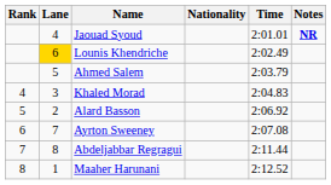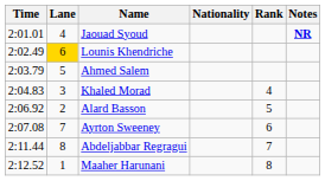 <table class="wikitable sortable" style="text-align:center">
 <tr>
-<th>Rank</th>
+<th>Time</th>
 <th>Lane</th>
 <th>Name</th>
 <th>Nationality</th>
-<th>Time</th>
+<th>Rank</th>
 <th>Notes</th>
 </tr>
 <tr>
-<td></td>
+<td>2:01.01</td>
 <td>4</td>
 <td align=left><a href='#'>Jaouad Syoud</a></td>
 <td align=left></td>
-<td>2:01.01</td>
+<td></td>
 <td><strong><a href='#'>NR</a></strong></td>
 </tr>
 <tr>
-<td></td>
+<td>2:02.49</td>
 <td style="background: gold;">6</td>
 <td align=left><a href='#'>Lounis Khendriche</a></td>
 <td align=left></td>
-<td>2:02.49</td>
+<td></td>
 <td></td>
 </tr>
 <tr>
-<td></td>
+<td>2:03.79</td>
 <td>5</td>
 <td align=left><a href='#'>Ahmed Salem</a></td>
 <td align=left></td>
-<td>2:03.79</td>
+<td></td>
 <td></td>
 </tr>
 <tr>
-<td>4</td>
+<td>2:04.83</td>
 <td>3</td>
 <td align=left><a href='#'>Khaled Morad</a></td>
 <td align=left></td>
-<td>2:04.83</td>
+<td>4</td>
 <td></td>
 </tr>
 <tr>
-<td>5</td>
+<td>2:06.92</td>
 <td>2</td>
 <td align=left><a href='#'>Alard Basson</a></td>
 <td align=left></td>
-<td>2:06.92</td>
+<td>5</td>
 <td></td>
 </tr>
 <tr>
-<td>6</td>
+<td>2:07.08</td>
 <td>7</td>
 <td align=left><a href='#'>Ayrton Sweeney</a></td>
 <td align=left></td>
-<td>2:07.08</td>
+<td>6</td>
 <td></td>
 </tr>
 <tr>
-<td>7</td>
+<td>2:11.44</td>
 <td>8</td>
 <td align=left><a href='#'>Abdeljabbar Regragui</a></td>
 <td align=left></td>
-<td>2:11.44</td>
+<td>7</td>
 <td></td>
 </tr>
 <tr>
-<td>8</td>
+<td>2:12.52</td>
 <td>1</td>
 <td align=left><a href='#'>Maaher Harunani</a></td>
 <td align=left></td>
-<td>2:12.52</td>
+<td>8</td>
 <td></td>
 </tr>
 </table>
